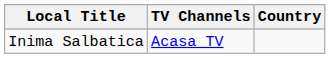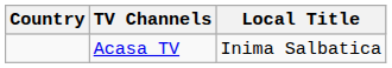 <table class="wikitable sortable">
 <tr style="background:#ccc;">
+<th>Country</th>
+<th>TV Channels</th>
 <th>Local Title</th>
-<th>TV Channels</th>
-<th>Country</th>
 </tr>
 <tr>
+<td></td>
+<td><a href='#'>Acasa TV</a></td>
 <td>Inima Salbatica</td>
-<td><a href='#'>Acasa TV</a></td>
-<td></td>
 </tr>
 </table>
